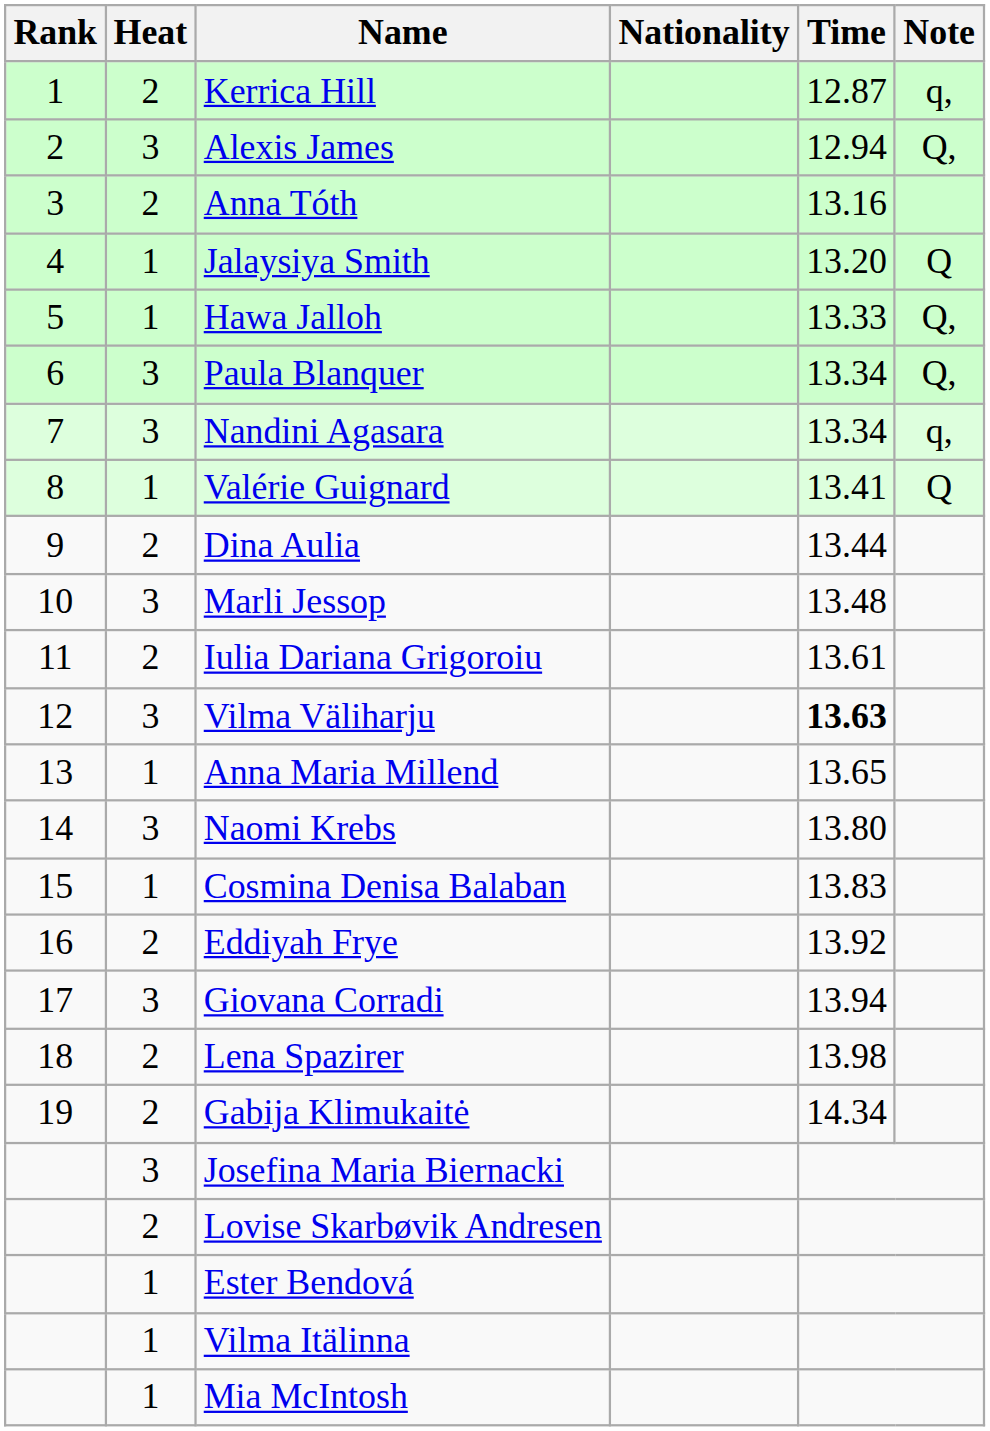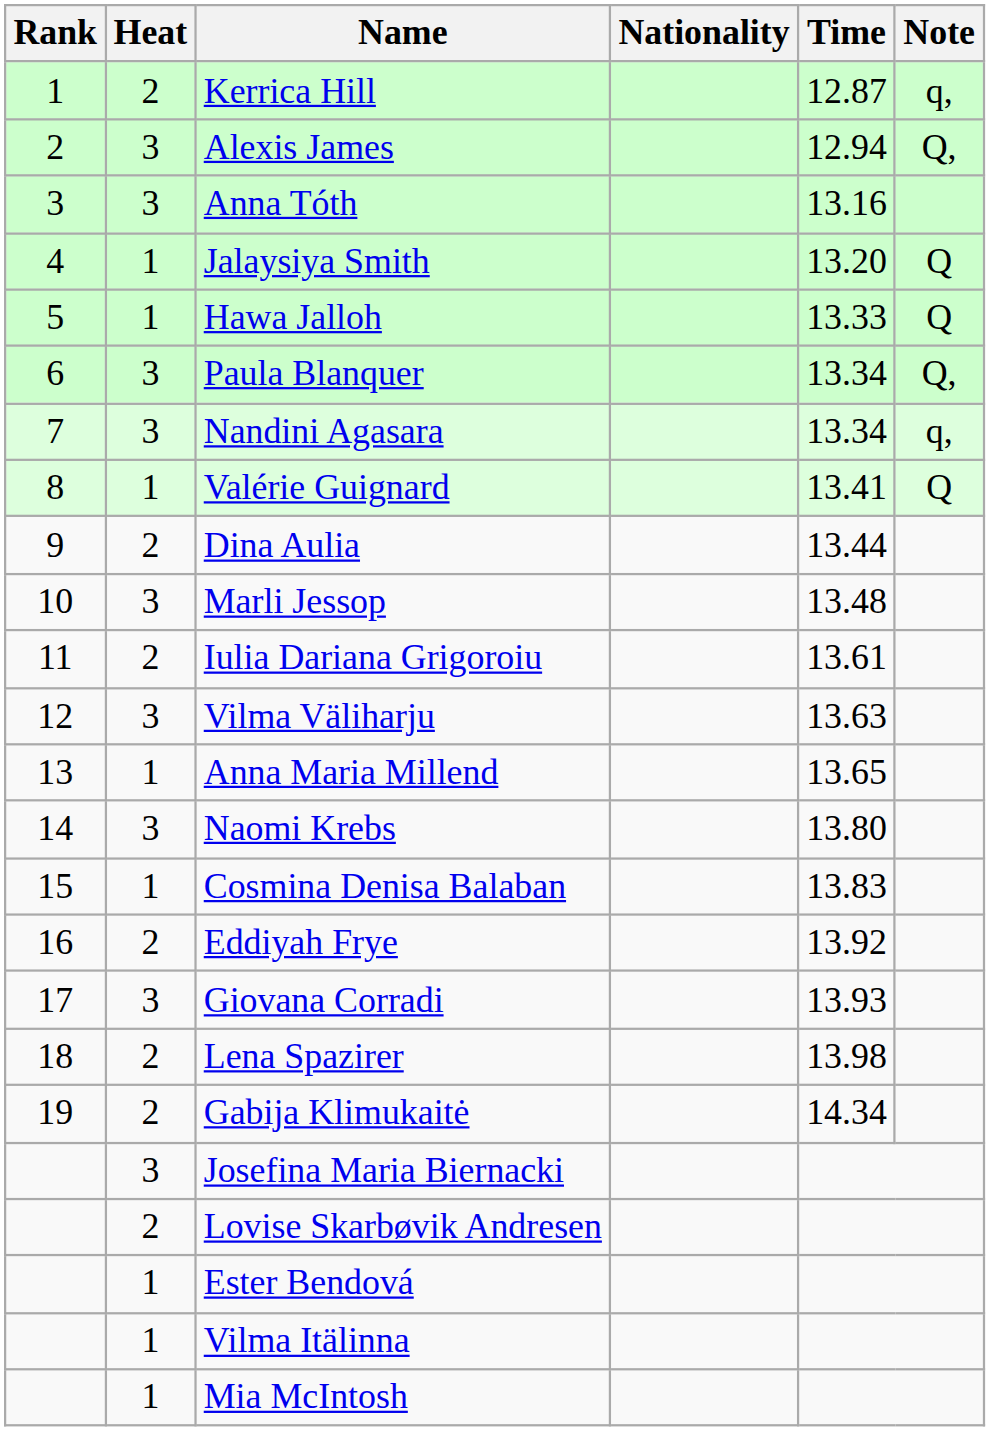 <table class="wikitable sortable" style="text-align:center">
 <tr>
 <th>Rank</th>
 <th>Heat</th>
 <th>Name</th>
 <th>Nationality</th>
 <th>Time</th>
 <th>Note</th>
 </tr>
 <tr bgcolor=ccffcc>
 <td>1</td>
 <td>2</td>
 <td align=left><a href='#'>Kerrica Hill</a></td>
 <td align=left></td>
 <td>12.87</td>
 <td>q, </td>
 </tr>
 <tr bgcolor=ccffcc>
 <td>2</td>
 <td>3</td>
 <td align=left><a href='#'>Alexis James</a></td>
 <td align=left></td>
 <td>12.94</td>
 <td>Q, </td>
 </tr>
 <tr bgcolor=ccffcc>
 <td>3</td>
-<td>2</td>
+<td>3</td>
 <td align=left><a href='#'>Anna Tóth</a></td>
 <td align=left></td>
 <td>13.16</td>
 <td></td>
 </tr>
 <tr bgcolor=ccffcc>
 <td>4</td>
 <td>1</td>
 <td align=left><a href='#'>Jalaysiya Smith</a></td>
 <td align=left></td>
 <td>13.20</td>
 <td>Q</td>
 </tr>
 <tr bgcolor=ccffcc>
 <td>5</td>
 <td>1</td>
 <td align=left><a href='#'>Hawa Jalloh</a></td>
 <td align=left></td>
 <td>13.33</td>
-<td>Q, </td>
+<td>Q</td>
 </tr>
 <tr bgcolor=ccffcc>
 <td>6</td>
 <td>3</td>
 <td align=left><a href='#'>Paula Blanquer</a></td>
 <td align=left></td>
 <td>13.34</td>
 <td>Q, </td>
 </tr>
 <tr bgcolor=ddffdd>
 <td>7</td>
 <td>3</td>
 <td align=left><a href='#'>Nandini Agasara</a></td>
 <td align=left></td>
 <td>13.34</td>
 <td>q, </td>
 </tr>
 <tr bgcolor=ddffdd>
 <td>8</td>
 <td>1</td>
 <td align=left><a href='#'>Valérie Guignard</a></td>
 <td align=left></td>
 <td>13.41</td>
 <td>Q</td>
 </tr>
 <tr>
 <td>9</td>
 <td>2</td>
 <td align=left><a href='#'>Dina Aulia</a></td>
 <td align=left></td>
 <td>13.44</td>
 <td></td>
 </tr>
 <tr>
 <td>10</td>
 <td>3</td>
 <td align=left><a href='#'>Marli Jessop</a></td>
 <td align=left></td>
 <td>13.48</td>
 <td></td>
 </tr>
 <tr>
 <td>11</td>
 <td>2</td>
 <td align=left><a href='#'>Iulia Dariana Grigoroiu</a></td>
 <td align=left></td>
 <td>13.61</td>
 <td></td>
 </tr>
 <tr>
 <td>12</td>
 <td>3</td>
 <td align=left><a href='#'>Vilma Väliharju</a></td>
 <td align=left></td>
-<td><strong>13.63</strong></td>
+<td>13.63</td>
 <td></td>
 </tr>
 <tr>
 <td>13</td>
 <td>1</td>
 <td align=left><a href='#'>Anna Maria Millend</a></td>
 <td align=left></td>
 <td>13.65</td>
 <td></td>
 </tr>
 <tr>
 <td>14</td>
 <td>3</td>
 <td align=left><a href='#'>Naomi Krebs</a></td>
 <td align=left></td>
 <td>13.80</td>
 <td></td>
 </tr>
 <tr>
 <td>15</td>
 <td>1</td>
 <td align=left><a href='#'>Cosmina Denisa Balaban</a></td>
 <td align=left></td>
 <td>13.83</td>
 <td></td>
 </tr>
 <tr>
 <td>16</td>
 <td>2</td>
 <td align=left><a href='#'>Eddiyah Frye</a></td>
 <td align=left></td>
 <td>13.92</td>
 <td></td>
 </tr>
 <tr>
 <td>17</td>
 <td>3</td>
 <td align=left><a href='#'>Giovana Corradi</a></td>
 <td align=left></td>
-<td>13.94</td>
+<td>13.93</td>
 <td></td>
 </tr>
 <tr>
 <td>18</td>
 <td>2</td>
 <td align=left><a href='#'>Lena Spazirer</a></td>
 <td align=left></td>
 <td>13.98</td>
 <td></td>
 </tr>
 <tr>
 <td>19</td>
 <td>2</td>
 <td align=left><a href='#'>Gabija Klimukaitė</a></td>
 <td align=left></td>
 <td>14.34</td>
 <td></td>
 </tr>
 <tr>
 <td></td>
 <td>3</td>
 <td align=left><a href='#'>Josefina Maria Biernacki</a></td>
 <td align=left></td>
 <td colspan=2></td>
 </tr>
 <tr>
 <td></td>
 <td>2</td>
 <td align=left><a href='#'>Lovise Skarbøvik Andresen</a></td>
 <td align=left></td>
 <td colspan=2></td>
 </tr>
 <tr>
 <td></td>
 <td>1</td>
 <td align=left><a href='#'>Ester Bendová</a></td>
 <td align=left></td>
 <td colspan=2></td>
 </tr>
 <tr>
 <td></td>
 <td>1</td>
 <td align=left><a href='#'>Vilma Itälinna</a></td>
 <td align=left></td>
 <td colspan=2></td>
 </tr>
 <tr>
 <td></td>
 <td>1</td>
 <td align=left><a href='#'>Mia McIntosh</a></td>
 <td align=left></td>
 <td colspan=2></td>
 </tr>
 </table>
